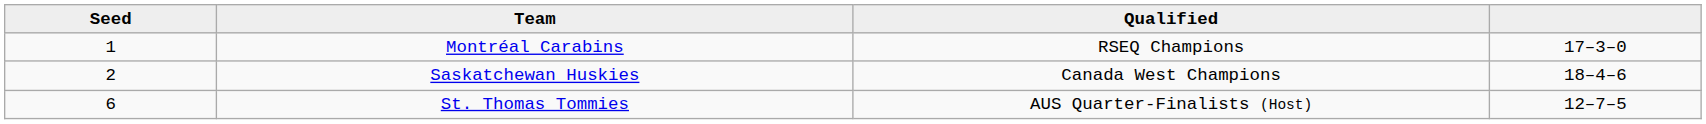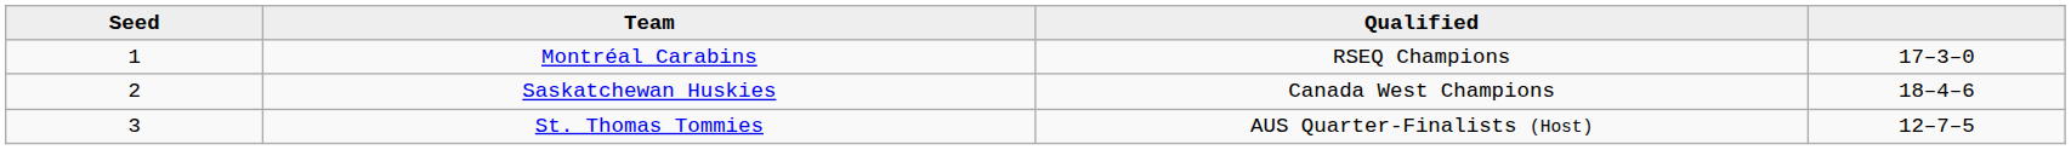 <table class="wikitable" width="80%">
 <tr align="center"  style=" background:#EEEEEE; color:#000000;">
 <th style="background:#EEEEEE;" width=10%>Seed</th>
 <th width=30% style="background:#EEEEEE;">Team</th>
 <th width=30% style="background:#EEEEEE;">Qualified</th>
 <th width=10% style="background:#EEEEEE;"></th>
 </tr>
 <tr align="center" bgcolor="">
 <td>1</td>
 <td><a href='#'>Montréal Carabins</a></td>
 <td>RSEQ Champions</td>
 <td>17–3–0</td>
 </tr>
 <tr align="center" bgcolor="">
 <td>2</td>
 <td><a href='#'>Saskatchewan Huskies</a></td>
 <td>Canada West Champions</td>
 <td>18–4–6</td>
 </tr>
 <tr align="center" bgcolor="">
-<td>6</td>
+<td>3</td>
 <td><a href='#'>St. Thomas Tommies</a></td>
 <td>AUS Quarter-Finalists <small>(Host)</small></td>
 <td>12–7–5</td>
 </tr>
 </table>
